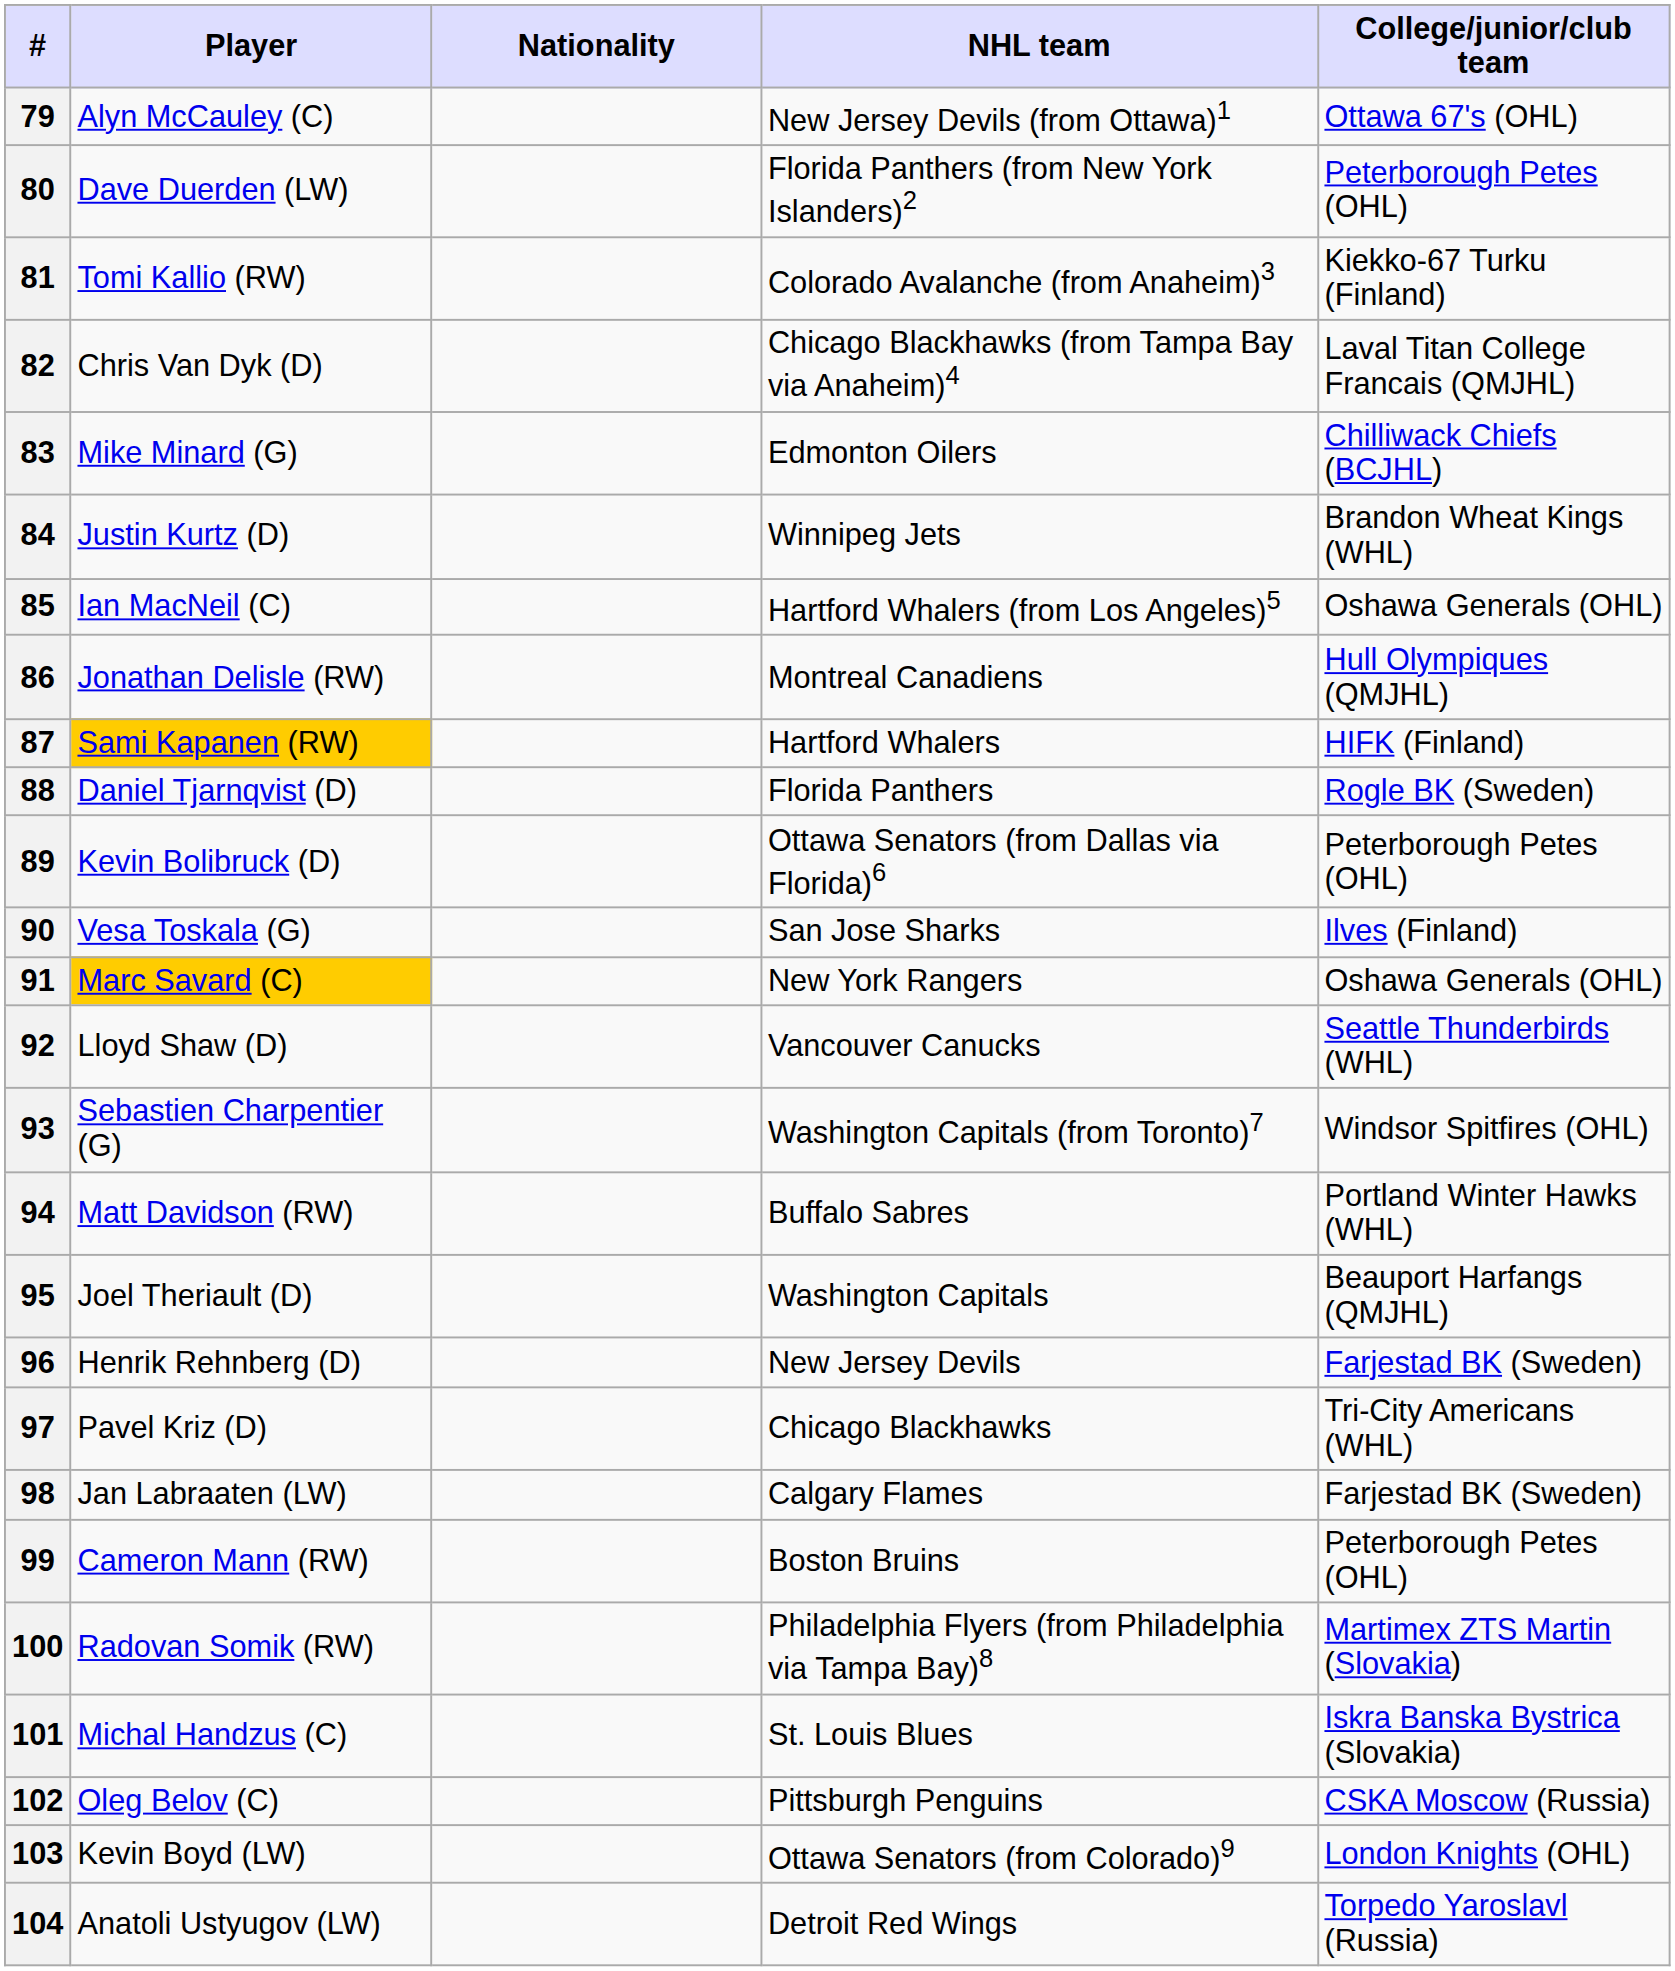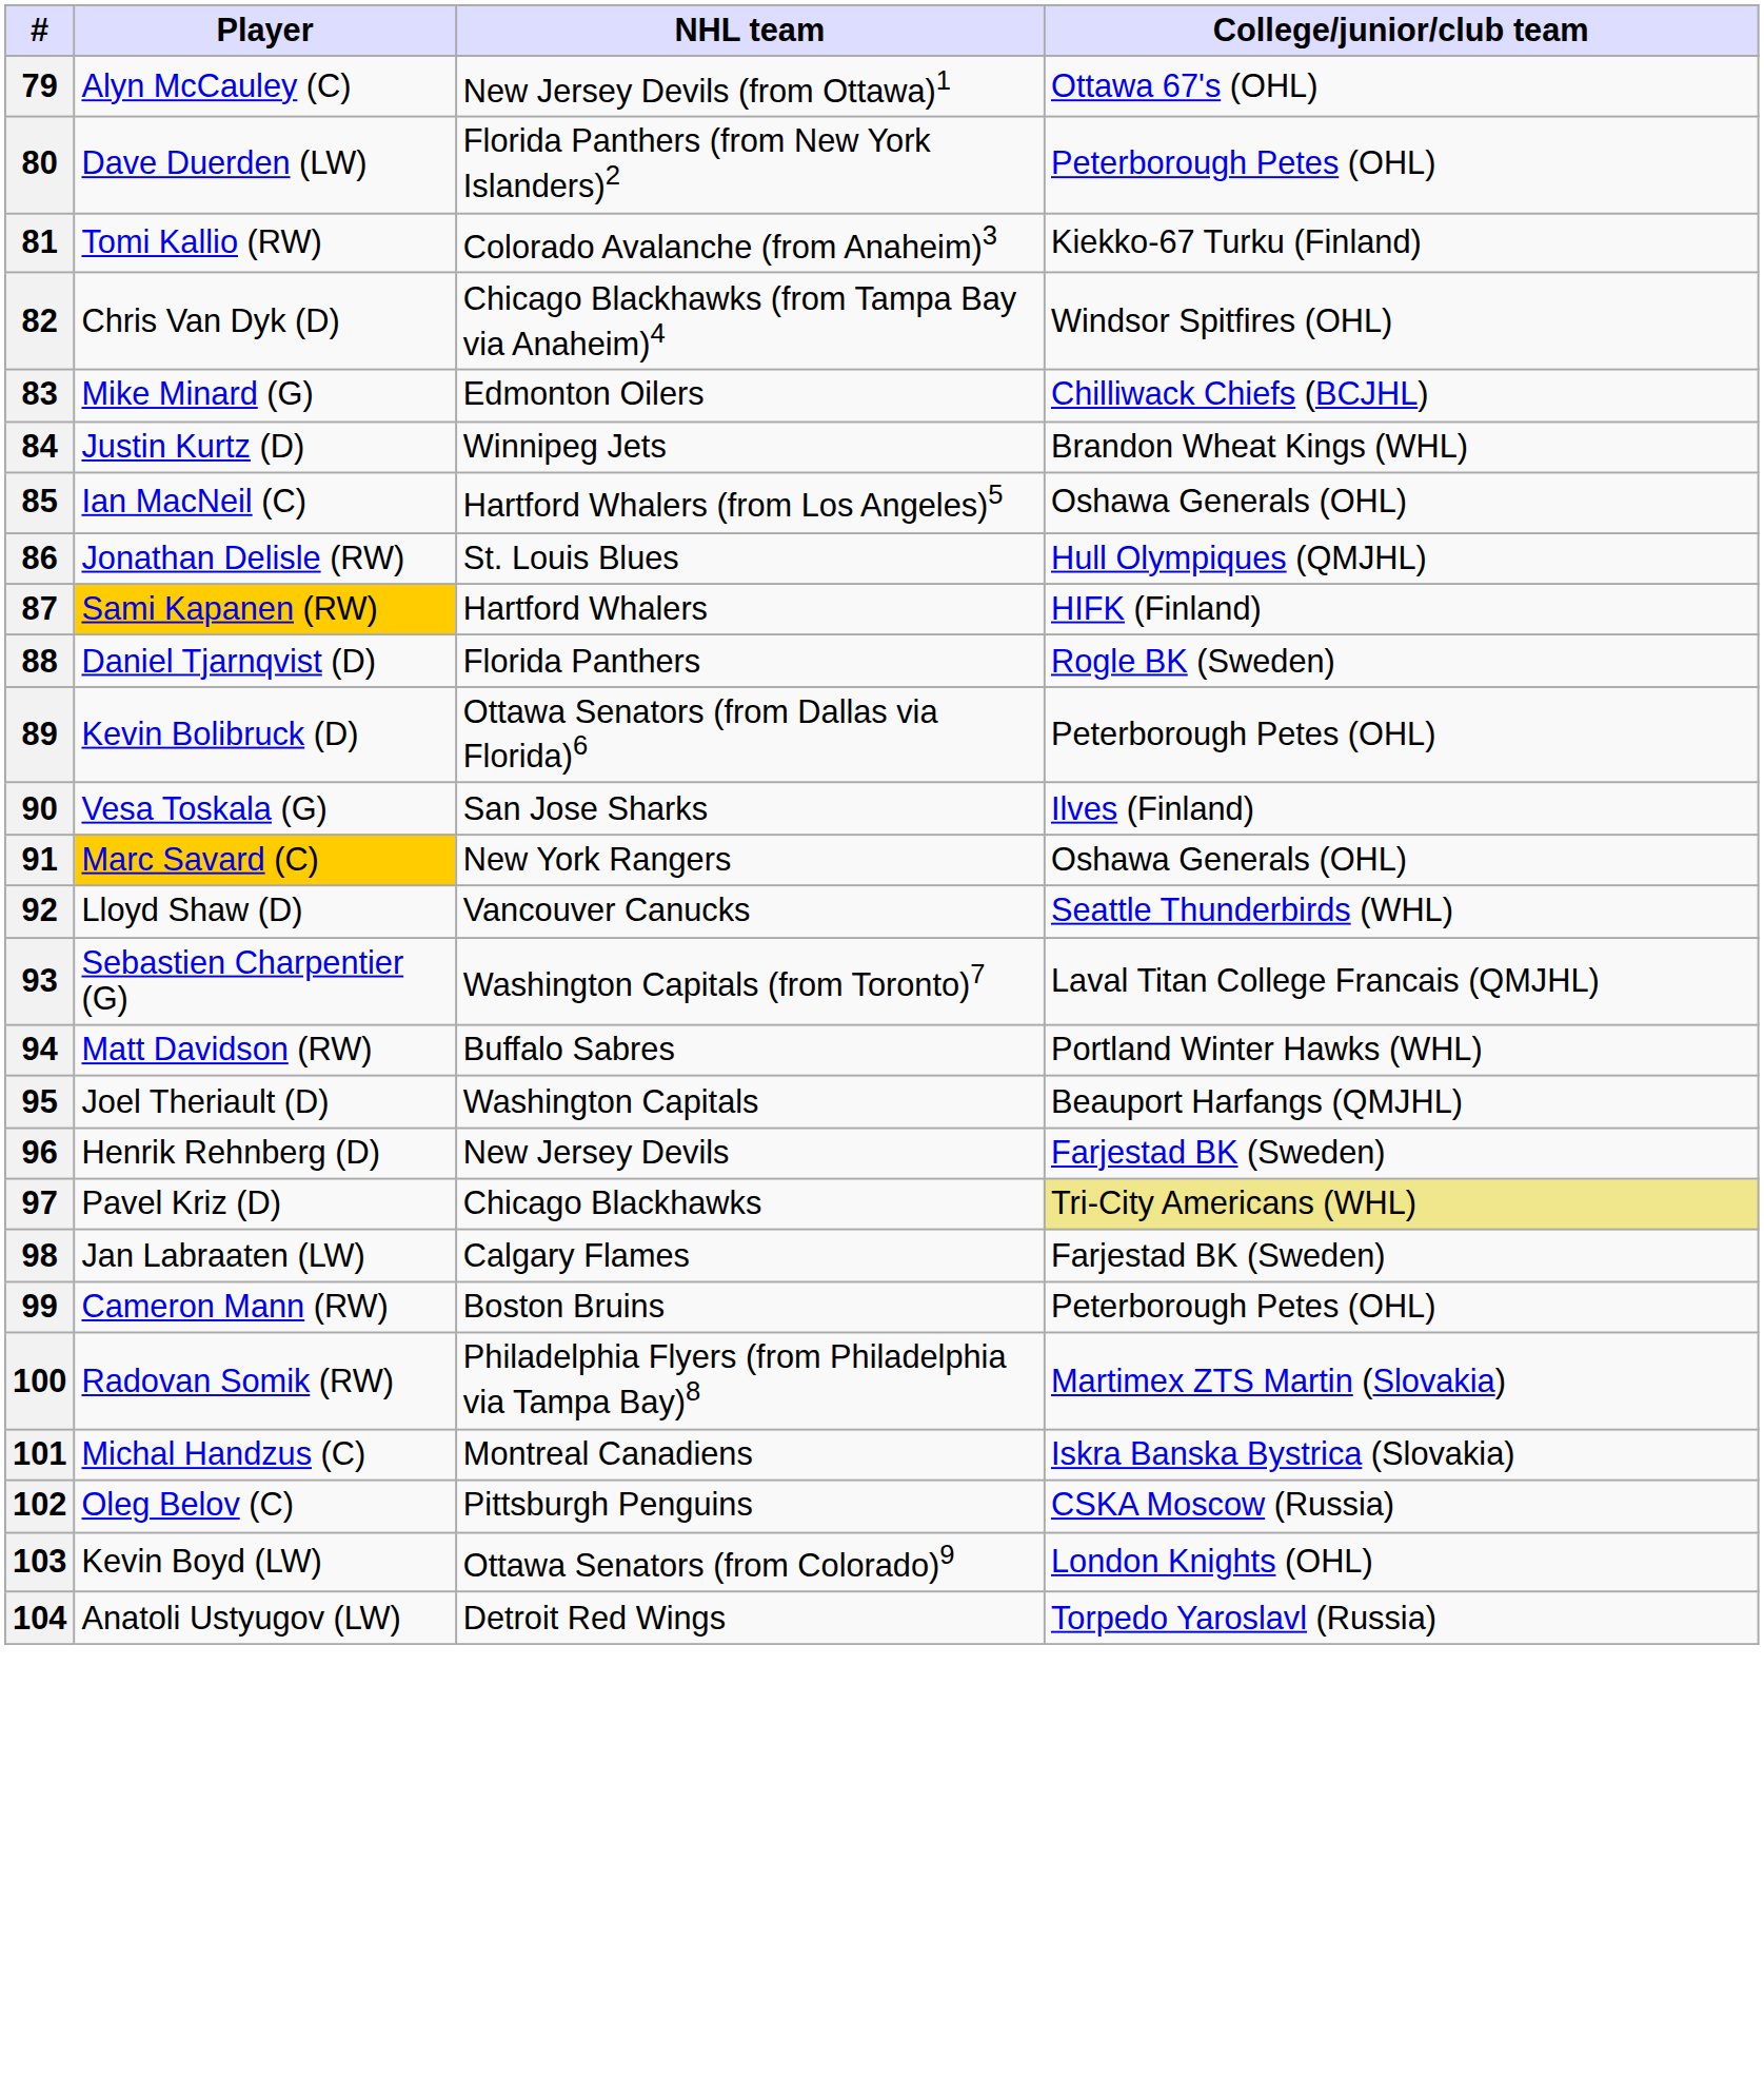 <table class="wikitable">
 <tr>
 <th style="background:#ddf; width:2.75%;">#</th>
 <th style="background:#ddf; width:22.0%;">Player</th>
-<th style="background:#ddf; width:20.0%;">Nationality</th>
 <th style="background:#ddf; width:34.0%;">NHL team</th>
 <th style="background:#ddf; width:100.0%;">College/junior/club team</th>
 </tr>
 <tr>
 <th>79</th>
 <td><a href='#'>Alyn McCauley</a> (C)</td>
-<td></td>
 <td>New Jersey Devils (from Ottawa)<sup>1</sup></td>
 <td><a href='#'>Ottawa 67's</a> (OHL)</td>
 </tr>
 <tr>
 <th>80</th>
 <td><a href='#'>Dave Duerden</a> (LW)</td>
-<td></td>
 <td>Florida Panthers (from New York Islanders)<sup>2</sup></td>
 <td><a href='#'>Peterborough Petes</a> (OHL)</td>
 </tr>
 <tr>
 <th>81</th>
 <td><a href='#'>Tomi Kallio</a> (RW)</td>
-<td></td>
 <td>Colorado Avalanche (from Anaheim)<sup>3</sup></td>
 <td>Kiekko-67 Turku (Finland)</td>
 </tr>
 <tr>
 <th>82</th>
 <td>Chris Van Dyk (D)</td>
-<td></td>
 <td>Chicago Blackhawks (from Tampa Bay via Anaheim)<sup>4</sup></td>
-<td>Laval Titan College Francais (QMJHL)</td>
+<td>Windsor Spitfires (OHL)</td>
 </tr>
 <tr>
 <th>83</th>
 <td><a href='#'>Mike Minard</a> (G)</td>
-<td></td>
 <td>Edmonton Oilers</td>
 <td><a href='#'>Chilliwack Chiefs</a> (<a href='#'>BCJHL</a>)</td>
 </tr>
 <tr>
 <th>84</th>
 <td><a href='#'>Justin Kurtz</a> (D)</td>
-<td></td>
 <td>Winnipeg Jets</td>
 <td>Brandon Wheat Kings (WHL)</td>
 </tr>
 <tr>
 <th>85</th>
 <td><a href='#'>Ian MacNeil</a> (C)</td>
-<td></td>
 <td>Hartford Whalers (from Los Angeles)<sup>5</sup></td>
 <td>Oshawa Generals (OHL)</td>
 </tr>
 <tr>
 <th>86</th>
 <td><a href='#'>Jonathan Delisle</a> (RW)</td>
-<td></td>
-<td>Montreal Canadiens</td>
+<td>St. Louis Blues</td>
 <td><a href='#'>Hull Olympiques</a> (QMJHL)</td>
 </tr>
 <tr>
 <th>87</th>
 <td bgcolor="#FFCC00"><a href='#'>Sami Kapanen</a> (RW)</td>
-<td></td>
 <td>Hartford Whalers</td>
 <td><a href='#'>HIFK</a> (Finland)</td>
 </tr>
 <tr>
 <th>88</th>
 <td><a href='#'>Daniel Tjarnqvist</a> (D)</td>
-<td></td>
 <td>Florida Panthers</td>
 <td><a href='#'>Rogle BK</a> (Sweden)</td>
 </tr>
 <tr>
 <th>89</th>
 <td><a href='#'>Kevin Bolibruck</a> (D)</td>
-<td></td>
 <td>Ottawa Senators (from Dallas via Florida)<sup>6</sup></td>
 <td>Peterborough Petes (OHL)</td>
 </tr>
 <tr>
 <th>90</th>
 <td><a href='#'>Vesa Toskala</a> (G)</td>
-<td></td>
 <td>San Jose Sharks</td>
 <td><a href='#'>Ilves</a> (Finland)</td>
 </tr>
 <tr>
 <th>91</th>
 <td bgcolor="#FFCC00"><a href='#'>Marc Savard</a> (C)</td>
-<td></td>
 <td>New York Rangers</td>
 <td>Oshawa Generals (OHL)</td>
 </tr>
 <tr>
 <th>92</th>
 <td>Lloyd Shaw (D)</td>
-<td></td>
 <td>Vancouver Canucks</td>
 <td><a href='#'>Seattle Thunderbirds</a> (WHL)</td>
 </tr>
 <tr>
 <th>93</th>
 <td><a href='#'>Sebastien Charpentier</a> (G)</td>
-<td></td>
 <td>Washington Capitals (from Toronto)<sup>7</sup></td>
-<td>Windsor Spitfires (OHL)</td>
+<td>Laval Titan College Francais (QMJHL)</td>
 </tr>
 <tr>
 <th>94</th>
 <td><a href='#'>Matt Davidson</a> (RW)</td>
-<td></td>
 <td>Buffalo Sabres</td>
 <td>Portland Winter Hawks (WHL)</td>
 </tr>
 <tr>
 <th>95</th>
 <td>Joel Theriault (D)</td>
-<td></td>
 <td>Washington Capitals</td>
 <td>Beauport Harfangs (QMJHL)</td>
 </tr>
 <tr>
 <th>96</th>
 <td>Henrik Rehnberg (D)</td>
-<td></td>
 <td>New Jersey Devils</td>
 <td><a href='#'>Farjestad BK</a> (Sweden)</td>
 </tr>
 <tr>
 <th>97</th>
 <td>Pavel Kriz (D)</td>
-<td></td>
 <td>Chicago Blackhawks</td>
-<td>Tri-City Americans (WHL)</td>
+<td style="background: khaki;">Tri-City Americans (WHL)</td>
 </tr>
 <tr>
 <th>98</th>
 <td>Jan Labraaten (LW)</td>
-<td></td>
 <td>Calgary Flames</td>
 <td>Farjestad BK (Sweden)</td>
 </tr>
 <tr>
 <th>99</th>
 <td><a href='#'>Cameron Mann</a> (RW)</td>
-<td></td>
 <td>Boston Bruins</td>
 <td>Peterborough Petes (OHL)</td>
 </tr>
 <tr>
 <th>100</th>
 <td><a href='#'>Radovan Somik</a> (RW)</td>
-<td></td>
 <td>Philadelphia Flyers (from Philadelphia via Tampa Bay)<sup>8</sup></td>
 <td><a href='#'>Martimex ZTS Martin</a> (<a href='#'>Slovakia</a>)</td>
 </tr>
 <tr>
 <th>101</th>
 <td><a href='#'>Michal Handzus</a> (C)</td>
-<td></td>
-<td>St. Louis Blues</td>
+<td>Montreal Canadiens</td>
 <td><a href='#'>Iskra Banska Bystrica</a> (Slovakia)</td>
 </tr>
 <tr>
 <th>102</th>
 <td><a href='#'>Oleg Belov</a> (C)</td>
-<td></td>
 <td>Pittsburgh Penguins</td>
 <td><a href='#'>CSKA Moscow</a> (Russia)</td>
 </tr>
 <tr>
 <th>103</th>
 <td>Kevin Boyd (LW)</td>
-<td></td>
 <td>Ottawa Senators (from Colorado)<sup>9</sup></td>
 <td><a href='#'>London Knights</a> (OHL)</td>
 </tr>
 <tr>
 <th>104</th>
 <td>Anatoli Ustyugov (LW)</td>
-<td></td>
 <td>Detroit Red Wings</td>
 <td><a href='#'>Torpedo Yaroslavl</a> (Russia)</td>
 </tr>
 </table>
